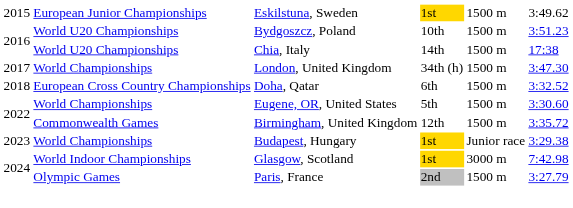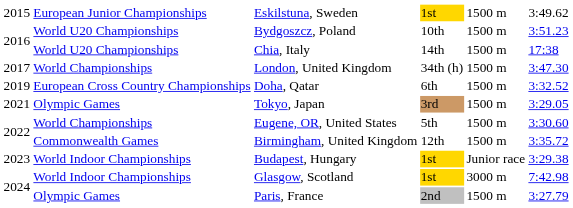 <table>
 <tr>
 <td>2015</td>
 <td><a href='#'>European Junior Championships</a></td>
 <td><a href='#'>Eskilstuna</a>, Sweden</td>
 <td bgcolor=gold>1st</td>
 <td>1500 m</td>
 <td>3:49.62</td>
 <td></td>
 </tr>
 <tr>
 <td rowspan=2>2016</td>
 <td><a href='#'>World U20 Championships</a></td>
 <td><a href='#'>Bydgoszcz</a>, Poland</td>
 <td>10th</td>
 <td>1500 m</td>
 <td><a href='#'>3:51.23</a></td>
 <td></td>
 </tr>
 <tr>
 <td><a href='#'>World U20 Championships</a></td>
 <td><a href='#'>Chia</a>, Italy</td>
 <td>14th</td>
 <td>1500 m</td>
 <td><a href='#'>17:38</a></td>
 <td></td>
 </tr>
 <tr>
 <td>2017</td>
 <td><a href='#'>World Championships</a></td>
 <td><a href='#'>London</a>, United Kingdom</td>
 <td>34th (h)</td>
 <td>1500 m</td>
 <td><a href='#'>3:47.30</a></td>
 <td></td>
 </tr>
 <tr>
-<td>2018</td>
+<td>2019</td>
 <td><a href='#'>European Cross Country Championships</a></td>
 <td><a href='#'>Doha</a>, Qatar</td>
 <td>6th</td>
 <td>1500 m</td>
 <td><a href='#'>3:32.52</a></td>
+<td></td>
+</tr>
+<tr>
+<td>2021</td>
+<td><a href='#'>Olympic Games</a></td>
+<td><a href='#'>Tokyo</a>, Japan</td>
+<td bgcolor=cc9966>3rd</td>
+<td>1500 m</td>
+<td><a href='#'>3:29.05</a></td>
 <td></td>
 </tr>
 <tr>
 <td rowspan=2>2022</td>
 <td><a href='#'>World Championships</a></td>
 <td><a href='#'>Eugene, OR</a>, United States</td>
 <td>5th</td>
 <td>1500 m</td>
 <td><a href='#'>3:30.60</a></td>
 <td></td>
 </tr>
 <tr>
 <td><a href='#'>Commonwealth Games</a></td>
 <td><a href='#'>Birmingham</a>, United Kingdom</td>
 <td>12th</td>
 <td>1500 m</td>
 <td><a href='#'>3:35.72</a></td>
 <td></td>
 </tr>
 <tr>
 <td>2023</td>
-<td><a href='#'>World Championships</a></td>
+<td><a href='#'>World Indoor Championships</a></td>
 <td><a href='#'>Budapest</a>, Hungary</td>
 <td bgcolor=gold>1st</td>
 <td>Junior race</td>
 <td><a href='#'>3:29.38</a></td>
 <td></td>
 </tr>
 <tr>
 <td rowspan=2>2024</td>
 <td><a href='#'>World Indoor Championships</a></td>
 <td><a href='#'>Glasgow</a>, Scotland</td>
 <td bgcolor=gold>1st</td>
 <td>3000 m</td>
 <td><a href='#'>7:42.98</a></td>
 <td></td>
 </tr>
 <tr>
 <td><a href='#'>Olympic Games</a></td>
 <td><a href='#'>Paris</a>, France</td>
 <td bgcolor=silver>2nd</td>
 <td>1500 m</td>
 <td><a href='#'>3:27.79</a></td>
 <td></td>
 </tr>
 <tr>
 </tr>
 </table>
